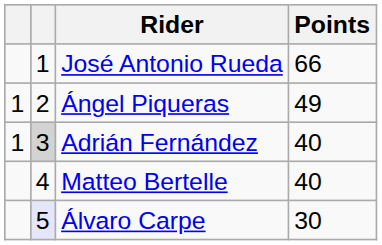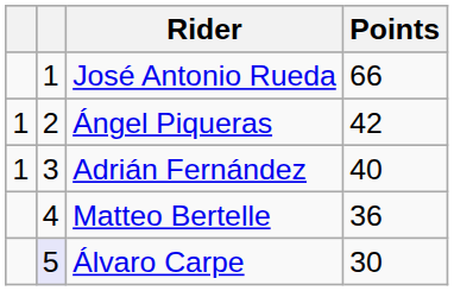 <table class="wikitable" style="font-size: 95%;">
 <tr>
 <th></th>
 <th></th>
 <th>Rider</th>
 <th>Points</th>
 </tr>
 <tr>
 <td></td>
 <td align=center>1</td>
 <td> <a href='#'>José Antonio Rueda</a></td>
 <td align=left>66</td>
 </tr>
 <tr>
 <td> 1</td>
 <td align=center>2</td>
 <td> <a href='#'>Ángel Piqueras</a></td>
-<td align=left>49</td>
+<td align=left>42</td>
 </tr>
 <tr>
 <td> 1</td>
-<td align=center style="background: lightgrey;">3</td>
+<td align=center>3</td>
 <td> <a href='#'>Adrián Fernández</a></td>
 <td align=left>40</td>
 </tr>
 <tr>
 <td></td>
 <td align=center>4</td>
 <td> <a href='#'>Matteo Bertelle</a></td>
-<td align=left>40</td>
+<td align=left>36</td>
 </tr>
 <tr>
 <td></td>
 <td align=center style="background: lavender;">5</td>
 <td> <a href='#'>Álvaro Carpe</a></td>
 <td align=left>30</td>
 </tr>
 </table>
